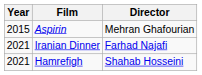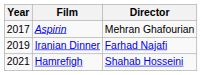 <table class="wikitable sortable">
 <tr>
 <th>Year</th>
 <th>Film</th>
 <th>Director</th>
 </tr>
 <tr>
-<td>2015</td>
+<td>2017</td>
 <td><a href='#'><em>Aspirin</em></a></td>
 <td>Mehran Ghafourian</td>
 </tr>
 <tr>
-<td>2021</td>
+<td>2019</td>
 <td><a href='#'>Iranian Dinner</a></td>
 <td><a href='#'>Farhad Najafi</a></td>
 </tr>
 <tr>
 <td>2021</td>
 <td><a href='#'>Hamrefigh</a></td>
 <td><a href='#'>Shahab Hosseini</a></td>
 </tr>
 </table>
